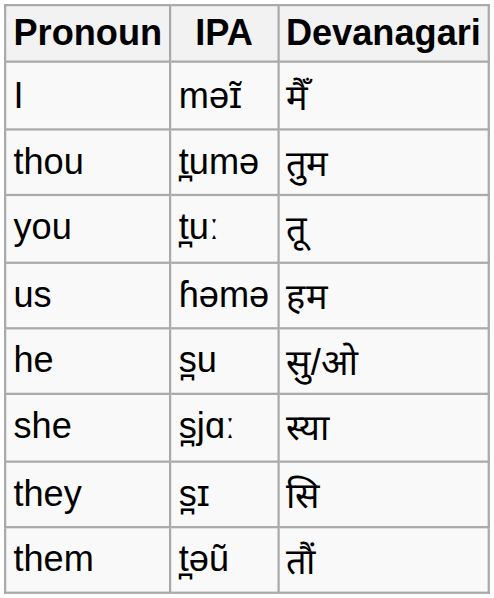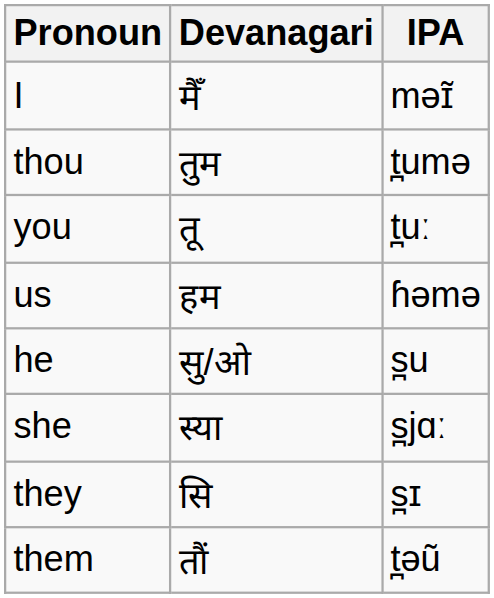 <table class="wikitable">
 <tr>
 <th>Pronoun</th>
+<th>Devanagari</th>
 <th>IPA</th>
-<th>Devanagari</th>
 </tr>
 <tr>
 <td>I</td>
+<td>मैँ</td>
 <td>məɪ̃</td>
-<td>मैँ</td>
 </tr>
 <tr>
 <td>thou</td>
+<td>तुम</td>
 <td>t̪umə</td>
-<td>तुम</td>
 </tr>
 <tr>
 <td>you</td>
+<td>तू</td>
 <td>t̪uː</td>
-<td>तू</td>
 </tr>
 <tr>
 <td>us</td>
+<td>हम</td>
 <td>ɦəmə</td>
-<td>हम</td>
 </tr>
 <tr>
 <td>he</td>
+<td>सु/ओ</td>
 <td>s̪u</td>
-<td>सु/ओ</td>
 </tr>
 <tr>
 <td>she</td>
+<td>स्या</td>
 <td>s̪jɑː</td>
-<td>स्या</td>
 </tr>
 <tr>
 <td>they</td>
+<td>सि</td>
 <td>s̪ɪ</td>
-<td>सि</td>
 </tr>
 <tr>
 <td>them</td>
+<td>तौं</td>
 <td>t̪əũ</td>
-<td>तौं</td>
 </tr>
 </table>
